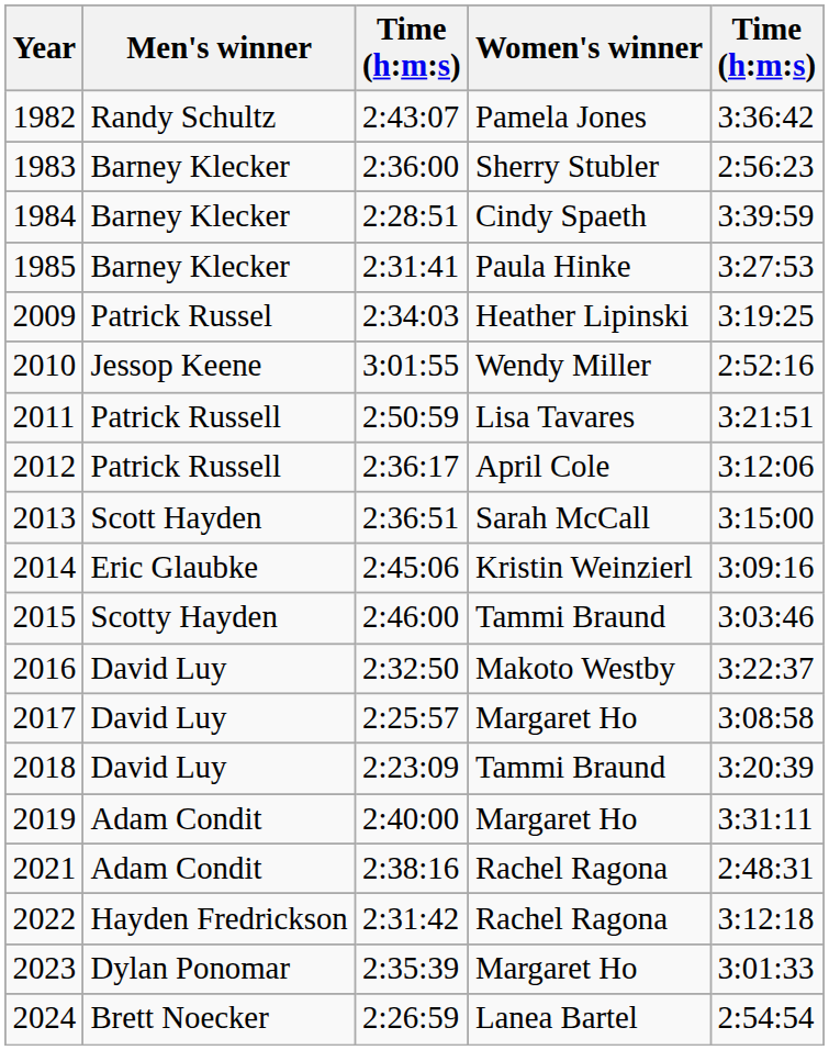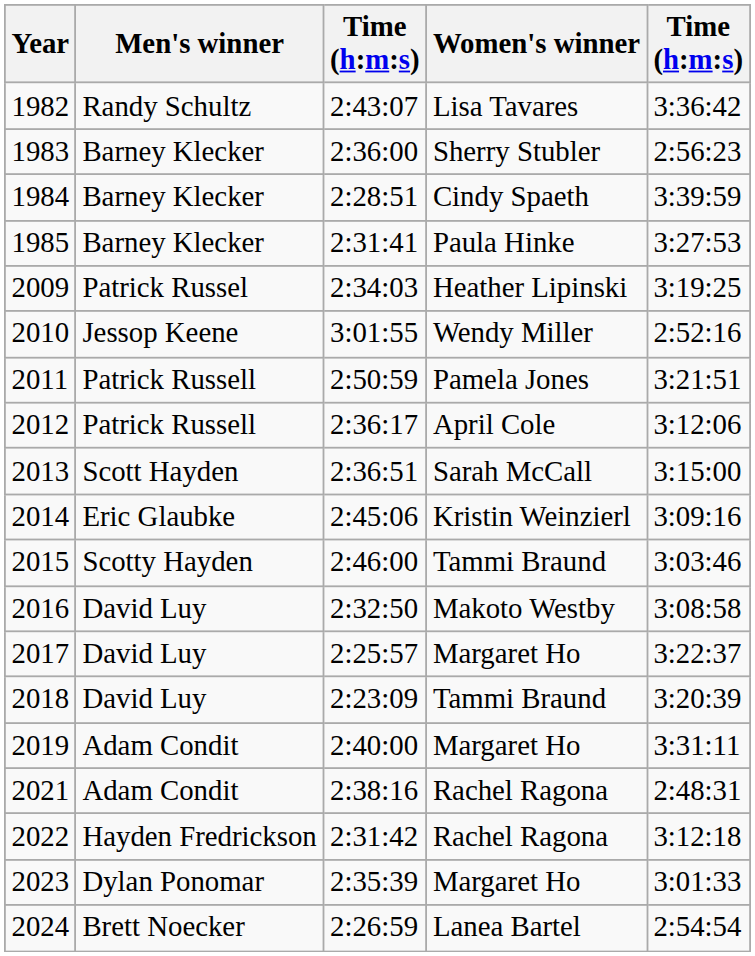 <table class="wikitable sortable plainrowheaders">
 <tr>
 <th scope="col">Year</th>
 <th scope="col">Men's winner</th>
 <th scope="col">Time<br>(<a href='#'>h</a>:<a href='#'>m</a>:<a href='#'>s</a>)</th>
 <th scope="col">Women's winner</th>
 <th scope="col">Time<br>(<a href='#'>h</a>:<a href='#'>m</a>:<a href='#'>s</a>)</th>
 </tr>
 <tr>
 <td>1982</td>
 <td data-sort-value="Schulz">Randy Schultz</td>
 <td>2:43:07</td>
-<td data-sort-value="Jones">Pamela Jones</td>
+<td data-sort-value="Tavares">Lisa Tavares</td>
 <td>3:36:42</td>
 </tr>
 <tr>
 <td>1983</td>
 <td data-sort-value="Klecker">Barney Klecker</td>
 <td>2:36:00</td>
 <td data-sort-value="Stubler">Sherry Stubler</td>
 <td>2:56:23</td>
 </tr>
 <tr>
 <td>1984</td>
 <td data-sort-value="Klecker">Barney Klecker</td>
 <td>2:28:51</td>
 <td data-sort-value="Spaeth">Cindy Spaeth</td>
 <td>3:39:59</td>
 </tr>
 <tr>
 <td>1985</td>
 <td data-sort-value="Klecker">Barney Klecker</td>
 <td>2:31:41</td>
 <td data-sort-value="Hinke">Paula Hinke</td>
 <td>3:27:53</td>
 </tr>
 <tr>
 <td>2009</td>
 <td data-sort-value="Russel">Patrick Russel</td>
 <td>2:34:03</td>
 <td data-sort-value="Lipinski">Heather Lipinski</td>
 <td>3:19:25</td>
 </tr>
 <tr>
 <td>2010</td>
 <td data-sort-value="Keene">Jessop Keene</td>
 <td>3:01:55</td>
 <td data-sort-value="Miller">Wendy Miller</td>
 <td>2:52:16</td>
 </tr>
 <tr>
 <td>2011</td>
 <td data-sort-value="Russell">Patrick Russell</td>
 <td>2:50:59</td>
-<td data-sort-value="Tavares">Lisa Tavares</td>
+<td data-sort-value="Jones">Pamela Jones</td>
 <td>3:21:51</td>
 </tr>
 <tr>
 <td>2012</td>
 <td data-sort-value="Russell">Patrick Russell</td>
 <td>2:36:17</td>
 <td data-sort-value="Cole">April Cole</td>
 <td>3:12:06</td>
 </tr>
 <tr>
 <td>2013</td>
 <td data-sort-value="Hayden">Scott Hayden</td>
 <td>2:36:51</td>
 <td data-sort-value="McCall">Sarah McCall</td>
 <td>3:15:00</td>
 </tr>
 <tr>
 <td>2014</td>
 <td data-sort-value="Glaubke">Eric Glaubke</td>
 <td>2:45:06</td>
 <td data-sort-value="Weinzierl">Kristin Weinzierl</td>
 <td>3:09:16</td>
 </tr>
 <tr>
 <td>2015</td>
 <td data-sort-value="Hayden">Scotty Hayden</td>
 <td>2:46:00</td>
 <td data-sort-value="Braund">Tammi Braund</td>
 <td>3:03:46</td>
 </tr>
 <tr>
 <td>2016</td>
 <td data-sort-value="Luy">David Luy</td>
 <td>2:32:50</td>
 <td data-sort-value="Westby">Makoto Westby</td>
-<td>3:22:37</td>
+<td>3:08:58</td>
 </tr>
 <tr>
 <td>2017</td>
 <td data-sort-value="Luy">David Luy</td>
 <td>2:25:57</td>
 <td data-sort-value="Ho">Margaret Ho</td>
-<td>3:08:58</td>
+<td>3:22:37</td>
 </tr>
 <tr>
 <td>2018</td>
 <td data-sort-value="Luy">David Luy</td>
 <td>2:23:09</td>
 <td data-sort-value="Braund">Tammi Braund</td>
 <td>3:20:39</td>
 </tr>
 <tr>
 <td>2019</td>
 <td data-sort-value="Condit">Adam Condit</td>
 <td>2:40:00</td>
 <td data-sort-value="Ho">Margaret Ho</td>
 <td>3:31:11</td>
 </tr>
 <tr>
 <td>2021</td>
 <td data-sort-value="Condit">Adam Condit</td>
 <td>2:38:16</td>
 <td data-sort-value="Ragona">Rachel Ragona</td>
 <td>2:48:31</td>
 </tr>
 <tr>
 <td>2022</td>
 <td data-sort-value="Fredrickson">Hayden Fredrickson</td>
 <td>2:31:42</td>
 <td data-sort-value="Ragona">Rachel Ragona</td>
 <td>3:12:18</td>
 </tr>
 <tr>
 <td>2023</td>
 <td data-sort-value="Ponomar">Dylan Ponomar</td>
 <td>2:35:39</td>
 <td data-sort-value="Ho">Margaret Ho</td>
 <td>3:01:33</td>
 </tr>
 <tr>
 <td>2024</td>
 <td data-sort-value="Noecker">Brett Noecker</td>
 <td>2:26:59</td>
 <td data-sort-value="Bartel">Lanea Bartel</td>
 <td>2:54:54</td>
 </tr>
 <tr>
 </tr>
 </table>
